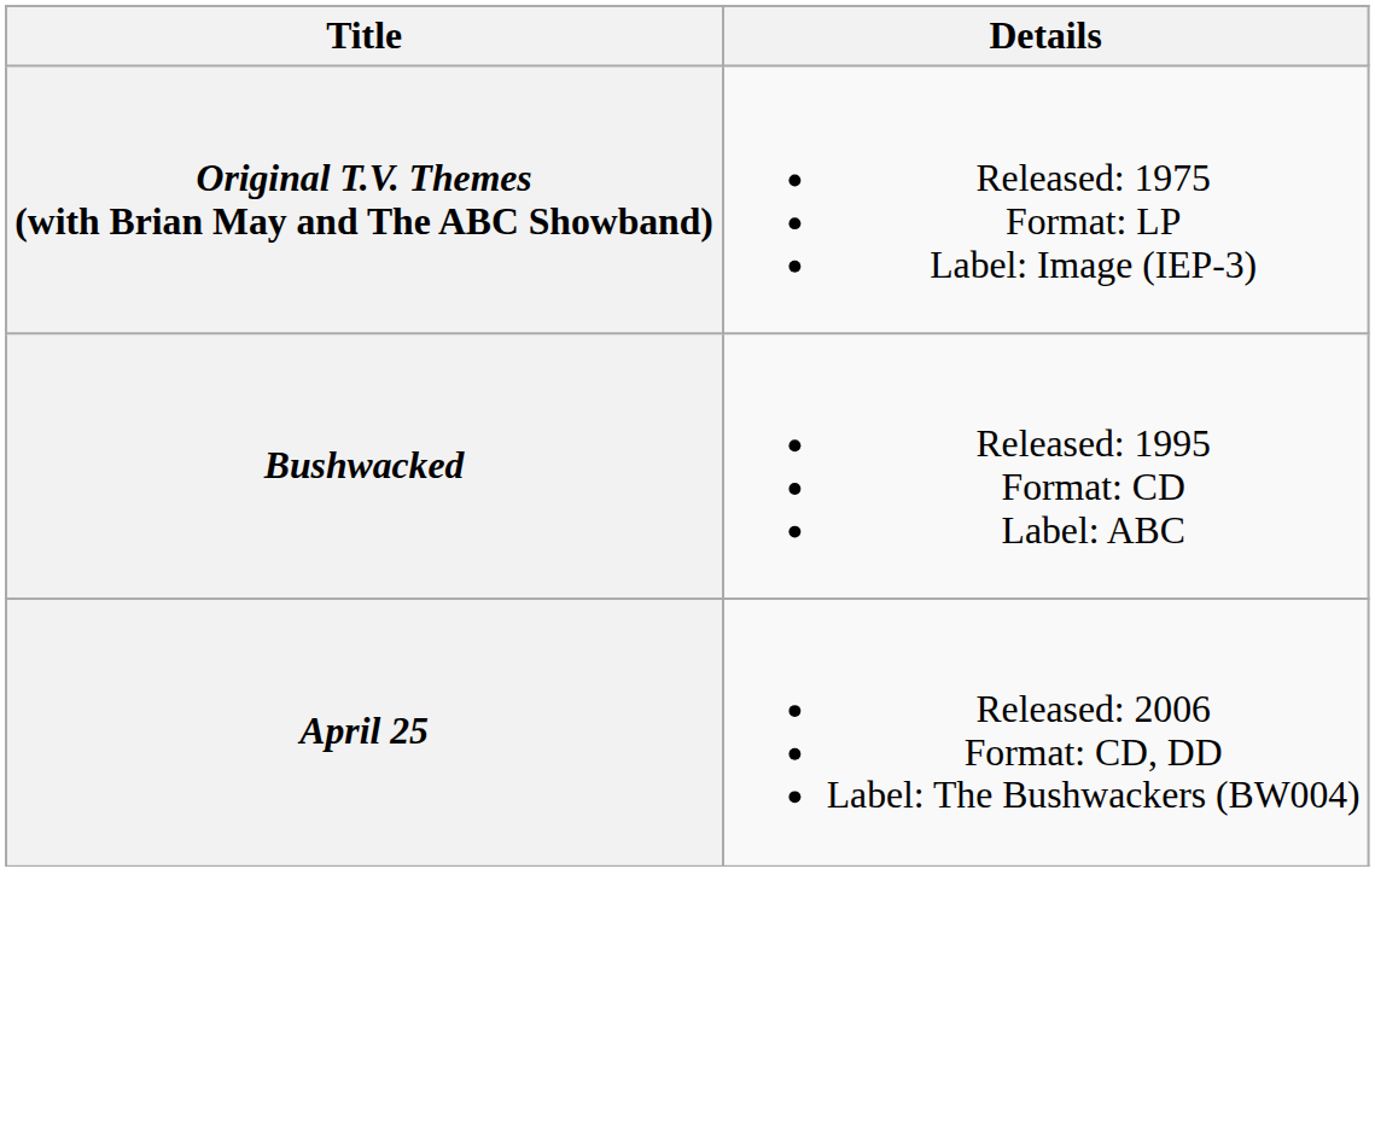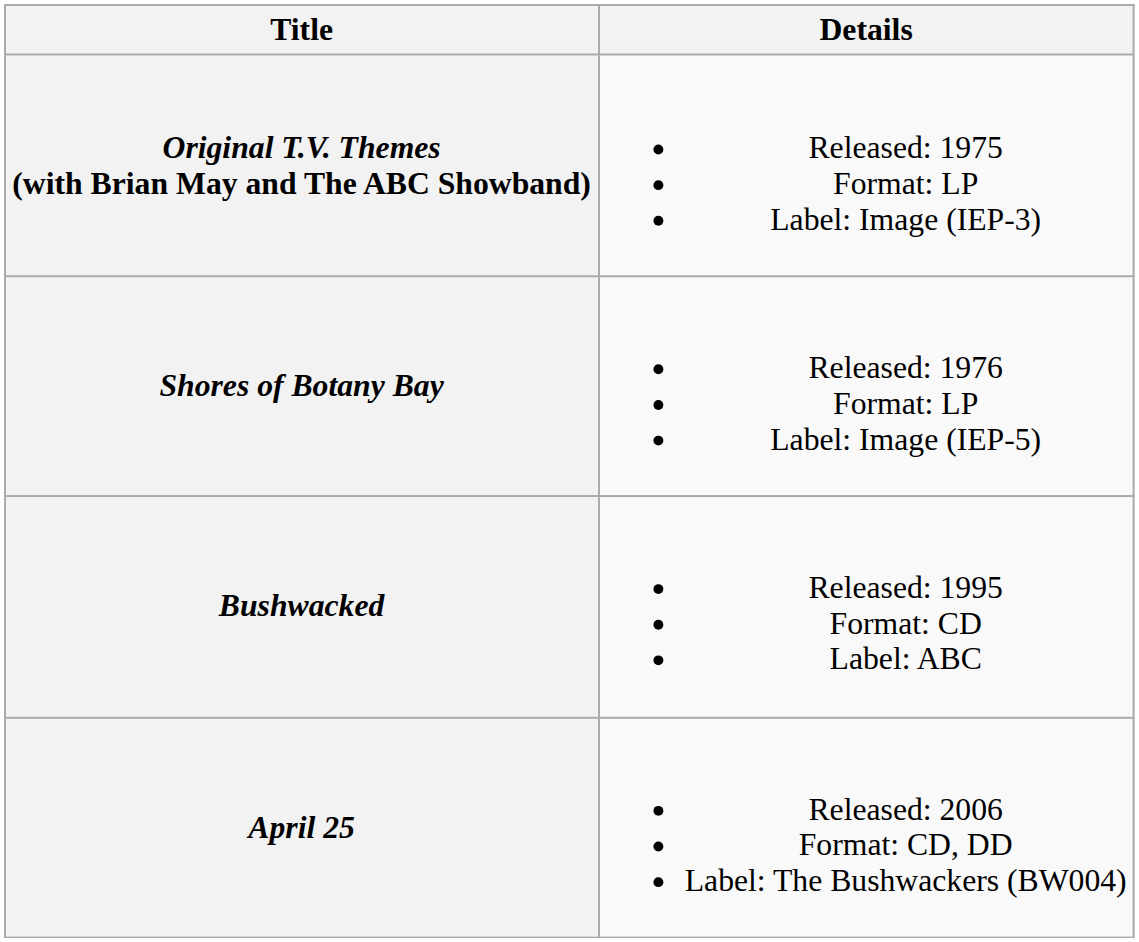 <table class="wikitable plainrowheaders" style="text-align:center;" border="1">
 <tr>
 <th>Title</th>
 <th>Details</th>
 </tr>
 <tr>
 <th scope="row"><em>Original T.V. Themes</em><br> (with Brian May and The ABC Showband)</th>
 <td><br><ul><li>Released: 1975</li><li>Format: LP</li><li>Label: Image (IEP-3)</li></ul></td>
 </tr>
 <tr>
+<th scope="row"><em>Shores of Botany Bay</em></th>
+<td><br><ul><li>Released: 1976</li><li>Format: LP</li><li>Label: Image (IEP-5)</li></ul></td>
+</tr>
+<tr>
 <th scope="row"><em>Bushwacked</em></th>
 <td><br><ul><li>Released: 1995</li><li>Format: CD</li><li>Label: ABC</li></ul></td>
 </tr>
 <tr>
 <th scope="row"><em>April 25</em></th>
 <td><br><ul><li>Released: 2006</li><li>Format: CD, DD</li><li>Label: The Bushwackers (BW004)</li></ul></td>
 </tr>
 </table>
